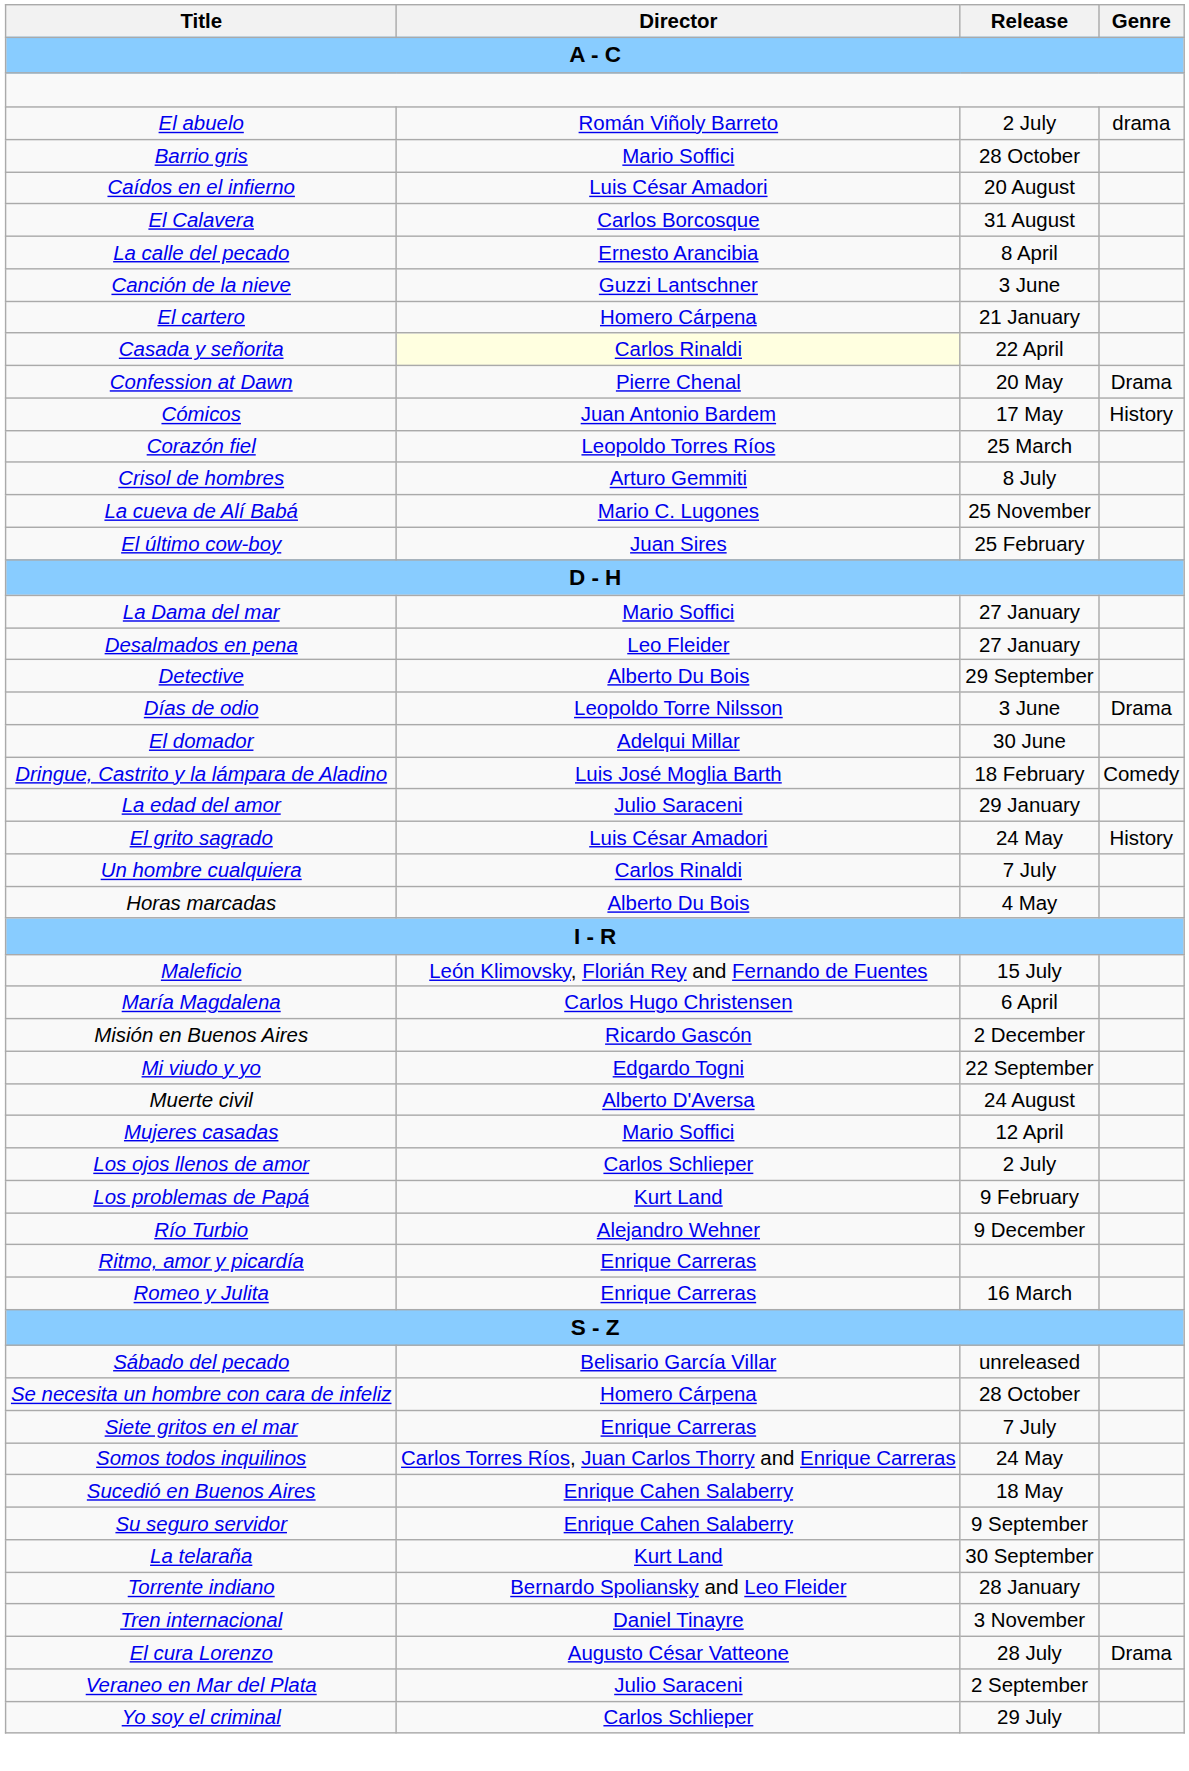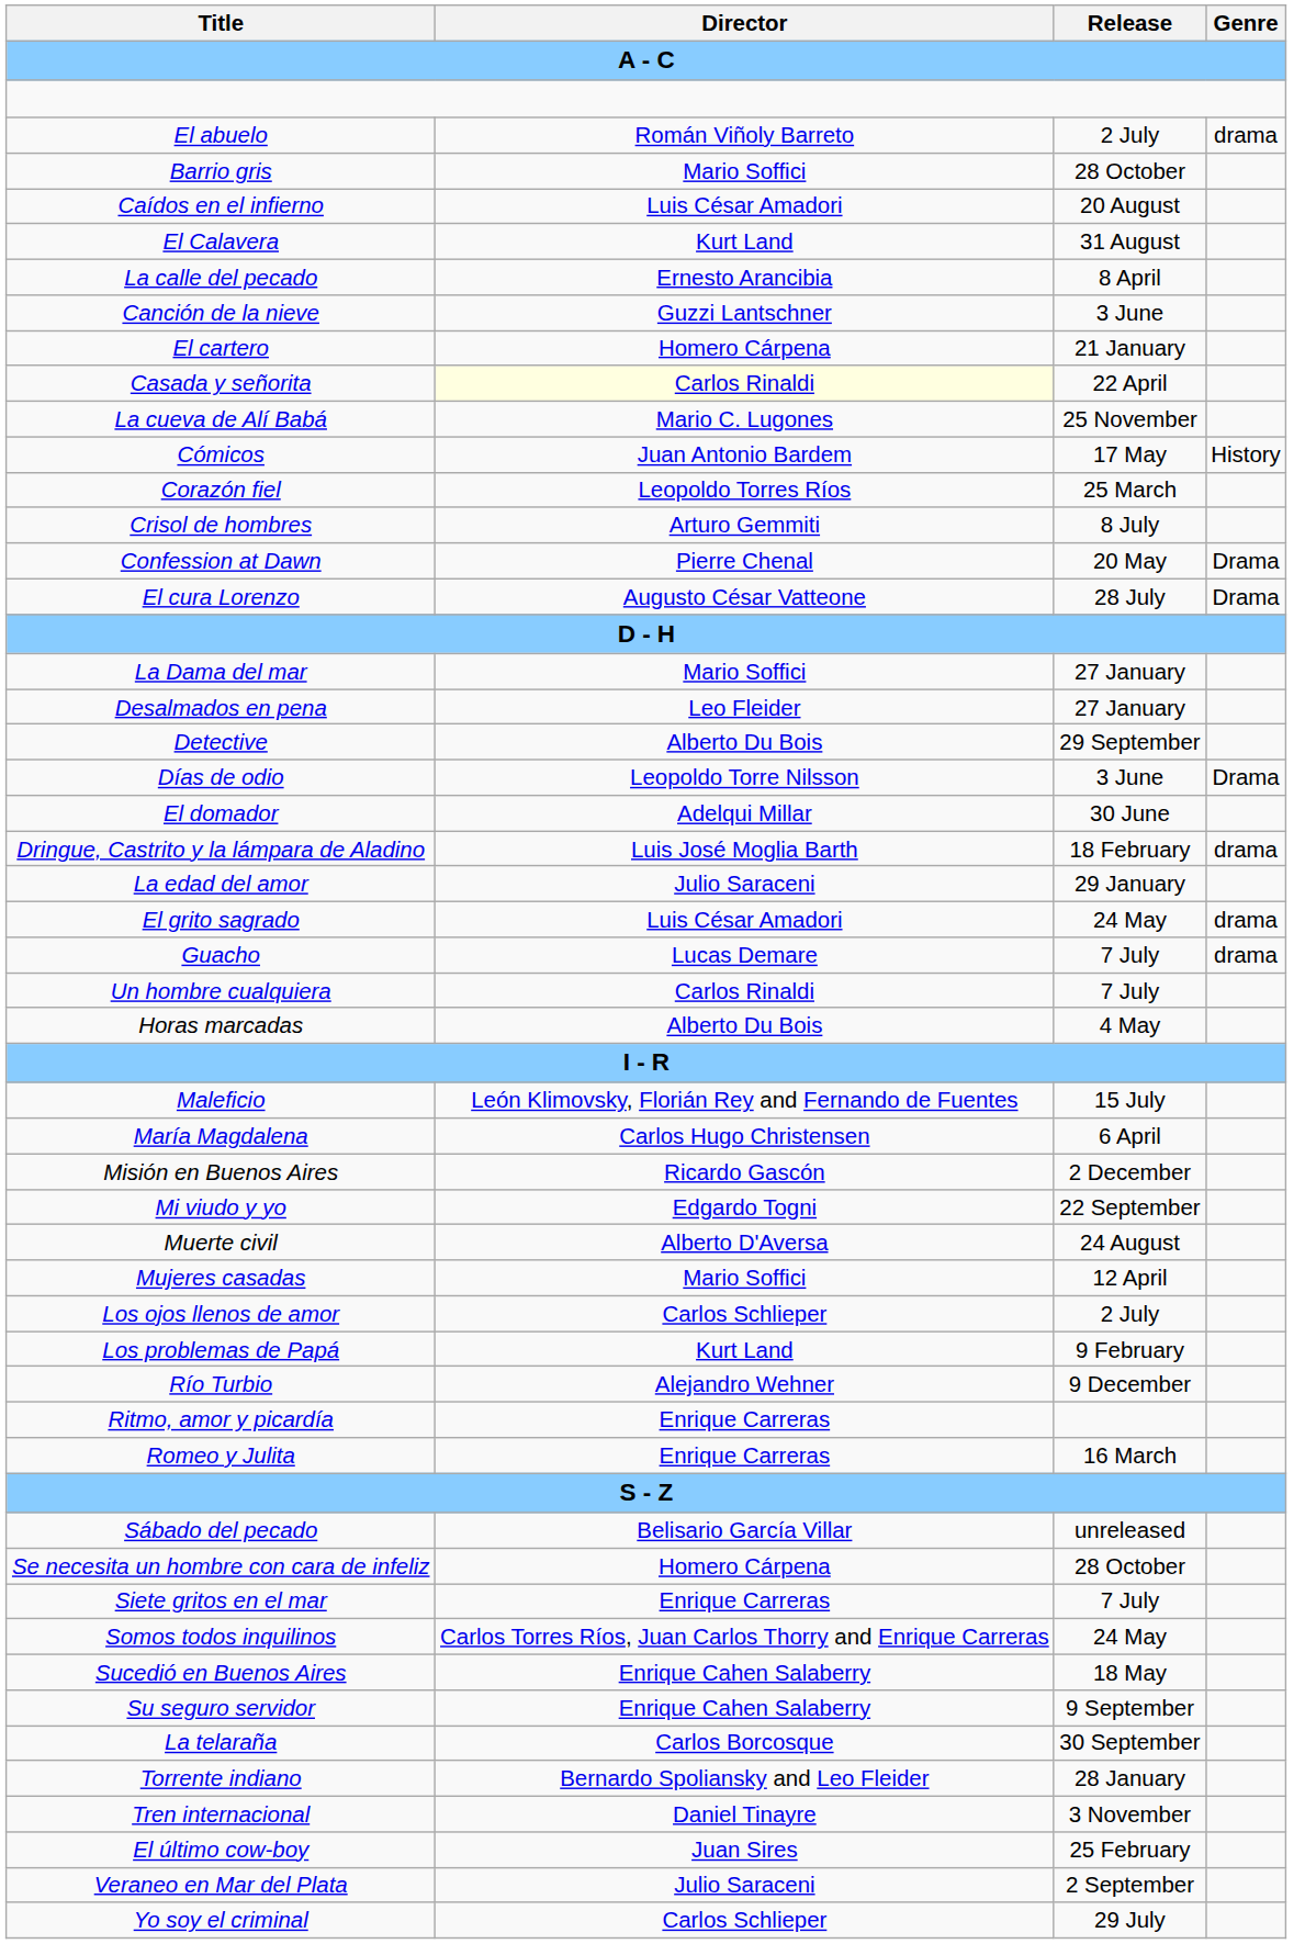 <table class="wikitable" style="margin:1em 0 1em 1em; text-align: center; font-size: 90%;">
 <tr>
 <th scope="col">Title</th>
 <th scope="col">Director</th>
 <th scope="col">Release</th>
 <th scope="col">Genre</th>
 </tr>
 <tr>
 <th colspan="4" style="background-color:#88ccff; font-size:110%;"><strong>A  -  C</strong></th>
 </tr>
 <tr style="height:24px">
 </tr>
 <tr>
 <td><em> <a href='#'>El abuelo</a></em></td>
 <td><a href='#'>Román Viñoly Barreto</a></td>
 <td>2 July</td>
 <td>drama</td>
 </tr>
 <tr>
 <td><em><a href='#'>Barrio gris</a></em></td>
 <td><a href='#'>Mario Soffici</a></td>
 <td>28 October</td>
 <td></td>
 </tr>
 <tr>
 <td><em><a href='#'>Caídos en el infierno</a></em></td>
 <td><a href='#'>Luis César Amadori</a></td>
 <td>20 August</td>
 <td></td>
 </tr>
 <tr>
 <td><em><a href='#'>El Calavera</a></em></td>
-<td><a href='#'>Carlos Borcosque</a></td>
+<td><a href='#'>Kurt Land</a></td>
 <td>31 August</td>
 <td></td>
 </tr>
 <tr>
 <td><em><a href='#'>La calle del pecado</a></em></td>
 <td><a href='#'>Ernesto Arancibia</a></td>
 <td>8 April</td>
 <td></td>
 </tr>
 <tr>
 <td><em><a href='#'>Canción de la nieve</a></em></td>
 <td><a href='#'>Guzzi Lantschner</a></td>
 <td>3 June</td>
 <td></td>
 </tr>
 <tr>
 <td><em><a href='#'>El cartero</a></em></td>
 <td><a href='#'>Homero Cárpena</a></td>
 <td>21 January</td>
 <td></td>
 </tr>
 <tr>
 <td><em><a href='#'>Casada y señorita</a></em></td>
 <td style="background: lightyellow;"><a href='#'>Carlos Rinaldi</a></td>
 <td>22 April</td>
 <td></td>
 </tr>
 <tr>
-<td><em><a href='#'>Confession at Dawn</a></em></td>
-<td><a href='#'>Pierre Chenal</a></td>
-<td>20 May</td>
-<td>Drama</td>
+<td><em><a href='#'>La cueva de Alí Babá</a></em></td>
+<td><a href='#'>Mario C. Lugones</a></td>
+<td>25 November</td>
+<td></td>
 </tr>
 <tr>
 <td><em><a href='#'>Cómicos</a></em></td>
 <td><a href='#'>Juan Antonio Bardem</a></td>
 <td>17 May</td>
 <td>History</td>
 </tr>
 <tr>
 <td><em><a href='#'>Corazón fiel</a></em></td>
 <td><a href='#'>Leopoldo Torres Ríos</a></td>
 <td>25 March</td>
 <td></td>
 </tr>
 <tr>
 <td><em><a href='#'>Crisol de hombres</a></em></td>
 <td><a href='#'>Arturo Gemmiti</a></td>
 <td>8 July</td>
 <td></td>
 </tr>
 <tr>
-<td><em><a href='#'>La cueva de Alí Babá</a></em></td>
-<td><a href='#'>Mario C. Lugones</a></td>
-<td>25 November</td>
-<td></td>
+<td><em><a href='#'>Confession at Dawn</a></em></td>
+<td><a href='#'>Pierre Chenal</a></td>
+<td>20 May</td>
+<td>Drama</td>
 </tr>
 <tr>
-<td><em><a href='#'>El último cow-boy</a></em></td>
-<td><a href='#'>Juan Sires</a></td>
-<td>25 February</td>
-<td></td>
+<td><em><a href='#'>El cura Lorenzo</a></em></td>
+<td><a href='#'>Augusto César Vatteone</a></td>
+<td>28 July</td>
+<td>Drama</td>
 </tr>
 <tr>
 <th colspan="4" style="background-color:#88ccff; font-size:110%;"><strong>D  -  H</strong></th>
 </tr>
 <tr>
 <td><em><a href='#'>La Dama del mar</a></em></td>
 <td><a href='#'>Mario Soffici</a></td>
 <td>27 January</td>
 <td></td>
 </tr>
 <tr>
 <td><em><a href='#'>Desalmados en pena</a></em></td>
 <td><a href='#'>Leo Fleider</a></td>
 <td>27 January</td>
 <td></td>
 </tr>
 <tr>
 <td><em> <a href='#'>Detective</a></em></td>
 <td><a href='#'>Alberto Du Bois</a></td>
 <td>29 September</td>
 <td></td>
 </tr>
 <tr>
 <td><em><a href='#'>Días de odio</a></em></td>
 <td><a href='#'>Leopoldo Torre Nilsson</a></td>
 <td>3 June</td>
 <td>Drama</td>
 </tr>
 <tr>
 <td><em><a href='#'>El domador</a></em></td>
 <td><a href='#'>Adelqui Millar</a></td>
 <td>30 June</td>
 <td></td>
 </tr>
 <tr>
 <td><em><a href='#'>Dringue, Castrito y la lámpara de Aladino</a></em></td>
 <td><a href='#'>Luis José Moglia Barth</a></td>
 <td>18 February</td>
-<td>Comedy</td>
+<td>drama</td>
 </tr>
 <tr>
 <td><em><a href='#'>La edad del amor</a></em></td>
 <td><a href='#'>Julio Saraceni</a></td>
 <td>29 January</td>
 <td></td>
 </tr>
 <tr>
 <td><em><a href='#'>El grito sagrado</a></em></td>
 <td><a href='#'>Luis César Amadori</a></td>
 <td>24 May</td>
-<td>History</td>
+<td>drama</td>
+</tr>
+<tr>
+<td><em><a href='#'>Guacho</a></em></td>
+<td><a href='#'>Lucas Demare</a></td>
+<td>7 July</td>
+<td>drama</td>
 </tr>
 <tr>
 <td><em><a href='#'>Un hombre cualquiera</a></em></td>
 <td><a href='#'>Carlos Rinaldi</a></td>
 <td>7 July</td>
 <td></td>
 </tr>
 <tr>
 <td><em>Horas marcadas</em></td>
 <td><a href='#'>Alberto Du Bois</a></td>
 <td>4 May</td>
 <td></td>
 </tr>
 <tr>
 <th colspan="4" style="background-color:#88ccff; font-size:110%;"><strong>I  -  R</strong></th>
 </tr>
 <tr>
 <td><em><a href='#'>Maleficio</a></em></td>
 <td><a href='#'>León Klimovsky</a>, <a href='#'>Florián Rey</a> and <a href='#'>Fernando de Fuentes</a></td>
 <td>15 July</td>
 <td></td>
 </tr>
 <tr>
 <td><em><a href='#'>María Magdalena</a></em></td>
 <td><a href='#'>Carlos Hugo Christensen</a></td>
 <td>6 April</td>
 <td></td>
 </tr>
 <tr>
 <td><em>Misión en Buenos Aires</em></td>
 <td><a href='#'>Ricardo Gascón</a></td>
 <td>2 December</td>
 <td></td>
 </tr>
 <tr>
 <td><em><a href='#'>Mi viudo y yo</a></em></td>
 <td><a href='#'>Edgardo Togni</a></td>
 <td>22 September</td>
 <td></td>
 </tr>
 <tr>
 <td><em>Muerte civil</em></td>
 <td><a href='#'>Alberto D'Aversa</a></td>
 <td>24 August</td>
 <td></td>
 </tr>
 <tr>
 <td><em><a href='#'>Mujeres casadas</a></em></td>
 <td><a href='#'>Mario Soffici</a></td>
 <td>12 April</td>
 <td></td>
 </tr>
 <tr>
 <td><em><a href='#'>Los ojos llenos de amor</a></em></td>
 <td><a href='#'>Carlos Schlieper</a></td>
 <td>2 July</td>
 <td></td>
 </tr>
 <tr>
 <td><em><a href='#'>Los problemas de Papá</a></em></td>
 <td><a href='#'>Kurt Land</a></td>
 <td>9 February</td>
 <td></td>
 </tr>
 <tr>
 <td><em><a href='#'>Río Turbio</a></em></td>
 <td><a href='#'>Alejandro Wehner</a></td>
 <td>9 December</td>
 <td></td>
 </tr>
 <tr>
 <td><em><a href='#'>Ritmo, amor y picardía</a></em></td>
 <td><a href='#'>Enrique Carreras</a></td>
 <td></td>
 <td></td>
 </tr>
 <tr>
 <td><em><a href='#'>Romeo y Julita</a></em></td>
 <td><a href='#'>Enrique Carreras</a></td>
 <td>16 March</td>
 <td></td>
 </tr>
 <tr>
 <th colspan="4" style="background-color:#88ccff; font-size:110%;"><strong>S  -  Z</strong></th>
 </tr>
 <tr>
 <td><em><a href='#'>Sábado del pecado</a></em></td>
 <td><a href='#'>Belisario García Villar</a></td>
 <td>unreleased</td>
 <td></td>
 </tr>
 <tr>
 <td><em><a href='#'>Se necesita un hombre con cara de infeliz</a></em></td>
 <td><a href='#'>Homero Cárpena</a></td>
 <td>28 October</td>
 <td></td>
 </tr>
 <tr>
 <td><em><a href='#'>Siete gritos en el mar</a></em></td>
 <td><a href='#'>Enrique Carreras</a></td>
 <td>7 July</td>
 <td></td>
 </tr>
 <tr>
 <td><em><a href='#'>Somos todos inquilinos</a></em></td>
 <td><a href='#'>Carlos Torres Ríos</a>, <a href='#'>Juan Carlos Thorry</a> and <a href='#'>Enrique Carreras</a></td>
 <td>24 May</td>
 <td></td>
 </tr>
 <tr>
 <td><em><a href='#'>Sucedió en Buenos Aires</a></em></td>
 <td><a href='#'>Enrique Cahen Salaberry</a></td>
 <td>18 May</td>
 <td></td>
 </tr>
 <tr>
 <td><em><a href='#'>Su seguro servidor</a></em></td>
 <td><a href='#'>Enrique Cahen Salaberry</a></td>
 <td>9 September</td>
 <td></td>
 </tr>
 <tr>
 <td><em><a href='#'>La telaraña</a></em></td>
-<td><a href='#'>Kurt Land</a></td>
+<td><a href='#'>Carlos Borcosque</a></td>
 <td>30 September</td>
 <td></td>
 </tr>
 <tr>
 <td><em><a href='#'>Torrente indiano</a></em></td>
 <td><a href='#'>Bernardo Spoliansky</a> and <a href='#'>Leo Fleider</a></td>
 <td>28 January</td>
 <td></td>
 </tr>
 <tr>
 <td><em><a href='#'>Tren internacional</a></em></td>
 <td><a href='#'>Daniel Tinayre</a></td>
 <td>3 November</td>
 <td></td>
 </tr>
 <tr>
-<td><em><a href='#'>El cura Lorenzo</a></em></td>
-<td><a href='#'>Augusto César Vatteone</a></td>
-<td>28 July</td>
-<td>Drama</td>
+<td><em><a href='#'>El último cow-boy</a></em></td>
+<td><a href='#'>Juan Sires</a></td>
+<td>25 February</td>
+<td></td>
 </tr>
 <tr>
 <td><em><a href='#'>Veraneo en Mar del Plata</a></em></td>
 <td><a href='#'>Julio Saraceni</a></td>
 <td>2 September</td>
 <td></td>
 </tr>
 <tr>
 <td><em><a href='#'>Yo soy el criminal</a></em></td>
 <td><a href='#'>Carlos Schlieper</a></td>
 <td>29 July</td>
 <td></td>
 </tr>
 </table>
